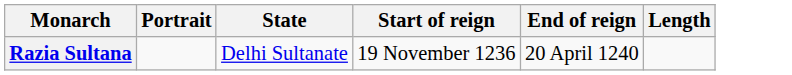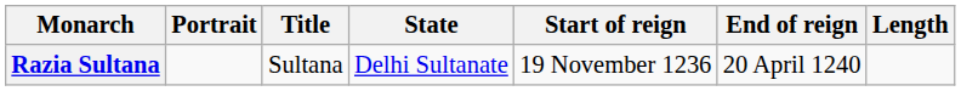 <table class="wikitable sortable">
 <tr>
 <th>Monarch</th>
 <th>Portrait</th>
+<th>Title</th>
 <th>State</th>
 <th>Start of reign</th>
 <th>End of reign</th>
 <th>Length</th>
 </tr>
 <tr>
 <th><a href='#'>Razia Sultana</a></th>
 <td></td>
+<td>Sultana</td>
 <td><a href='#'>Delhi Sultanate</a></td>
 <td>19 November 1236</td>
 <td>20 April 1240</td>
 <td></td>
 </tr>
 </table>
